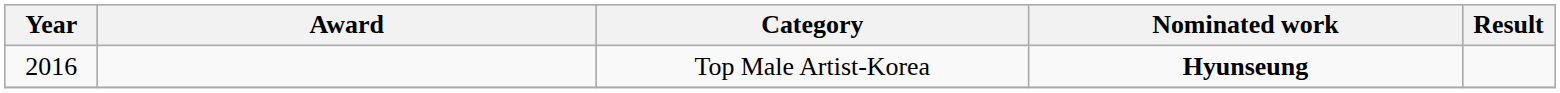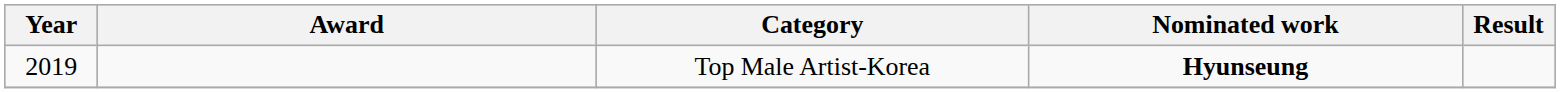 <table class="wikitable" style="text-align:center;">
 <tr>
 <th style="width:50px;">Year</th>
 <th style="width:300px;">Award</th>
 <th style="width:260px;">Category</th>
 <th style="width:260px;">Nominated work</th>
 <th style="width:50px;">Result</th>
 </tr>
 <tr>
-<td>2016</td>
+<td>2019</td>
 <td></td>
 <td>Top Male Artist-Korea</td>
 <td><strong>Hyunseung</strong></td>
 <td></td>
 </tr>
 <tr>
 </tr>
 </table>
